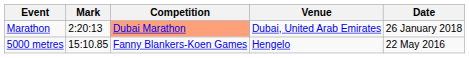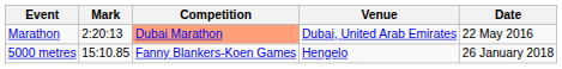 <table class=wikitable>
 <tr>
 <th>Event</th>
 <th>Mark</th>
 <th>Competition</th>
 <th>Venue</th>
 <th>Date</th>
 </tr>
 <tr>
 <td><a href='#'>Marathon</a></td>
 <td>2:20:13</td>
 <td style="background: lightsalmon;"><a href='#'>Dubai Marathon</a></td>
 <td><a href='#'>Dubai, United Arab Emirates</a></td>
-<td>26 January 2018</td>
+<td>22 May 2016</td>
 </tr>
 <tr>
 <td><a href='#'>5000 metres</a></td>
 <td>15:10.85</td>
 <td><a href='#'>Fanny Blankers-Koen Games</a></td>
 <td><a href='#'>Hengelo</a></td>
-<td>22 May 2016</td>
+<td>26 January 2018</td>
 </tr>
 </table>
